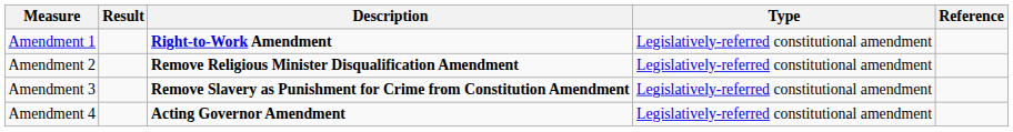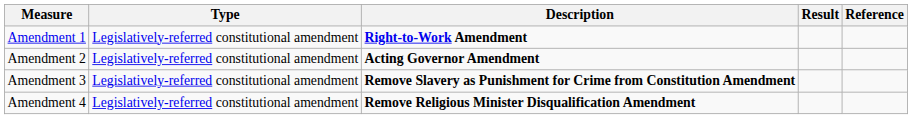 <table class="wikitable">
 <tr>
 <th>Measure</th>
+<th>Type</th>
+<th>Description</th>
 <th>Result</th>
-<th>Description</th>
-<th>Type</th>
 <th>Reference</th>
 </tr>
 <tr>
 <td><a href='#'>Amendment 1</a></td>
+<td><a href='#'>Legislatively-referred</a> constitutional amendment</td>
+<td><strong><a href='#'>Right-to-Work</a> Amendment</strong></td>
 <td></td>
-<td><strong><a href='#'>Right-to-Work</a> Amendment</strong></td>
-<td><a href='#'>Legislatively-referred</a> constitutional amendment</td>
 <td></td>
 </tr>
 <tr>
 <td>Amendment 2</td>
+<td><a href='#'>Legislatively-referred</a> constitutional amendment</td>
+<td><strong>Acting Governor Amendment</strong></td>
 <td></td>
-<td><strong>Remove Religious Minister Disqualification Amendment</strong></td>
-<td><a href='#'>Legislatively-referred</a> constitutional amendment</td>
 <td></td>
 </tr>
 <tr>
 <td>Amendment 3</td>
+<td><a href='#'>Legislatively-referred</a> constitutional amendment</td>
+<td><strong>Remove Slavery as Punishment for Crime from Constitution Amendment</strong></td>
 <td></td>
-<td><strong>Remove Slavery as Punishment for Crime from Constitution Amendment</strong></td>
-<td><a href='#'>Legislatively-referred</a> constitutional amendment</td>
 <td></td>
 </tr>
 <tr>
 <td>Amendment 4</td>
+<td><a href='#'>Legislatively-referred</a> constitutional amendment</td>
+<td><strong>Remove Religious Minister Disqualification Amendment</strong></td>
 <td></td>
-<td><strong>Acting Governor Amendment</strong></td>
-<td><a href='#'>Legislatively-referred</a> constitutional amendment</td>
 <td></td>
 </tr>
 </table>
